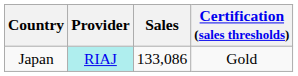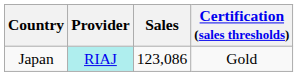 <table class="wikitable" border="1">
 <tr>
 <th>Country</th>
 <th>Provider</th>
 <th>Sales</th>
 <th><a href='#'>Certification</a><br><small>(<a href='#'>sales thresholds</a>)</small></th>
 </tr>
 <tr>
 <td align="center">Japan</td>
 <td align="center" style="background: paleturquoise;"><a href='#'>RIAJ</a></td>
-<td align="center">133,086</td>
+<td align="center">123,086</td>
 <td align="center">Gold</td>
 </tr>
 </table>
